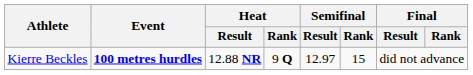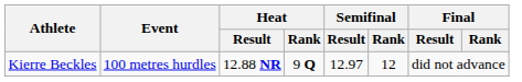 <table class="wikitable" style="font-size:90%">
 <tr>
 <th rowspan="2">Athlete</th>
 <th rowspan="2">Event</th>
 <th colspan="2">Heat</th>
 <th colspan="2">Semifinal</th>
 <th colspan="2">Final</th>
 </tr>
 <tr style="font-size:95%">
 <th>Result</th>
 <th>Rank</th>
 <th>Result</th>
 <th>Rank</th>
 <th>Result</th>
 <th>Rank</th>
 </tr>
 <tr style=text-align:center>
 <td style=text-align:left><a href='#'>Kierre Beckles</a></td>
-<td style=text-align:left><strong><a href='#'>100 metres hurdles</a></strong></td>
+<td style=text-align:left><a href='#'>100 metres hurdles</a></td>
 <td>12.88 <strong><a href='#'>NR</a></strong></td>
 <td>9 <strong>Q</strong></td>
 <td>12.97</td>
-<td>15</td>
+<td>12</td>
 <td colspan=2>did not advance</td>
 </tr>
 </table>
